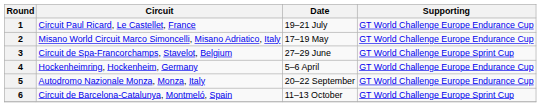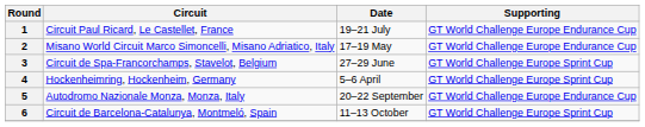 <table class="wikitable" style="font-size: 85%;">
 <tr>
 <th>Round</th>
 <th>Circuit</th>
 <th>Date</th>
 <th>Supporting</th>
 </tr>
 <tr>
 <th>1</th>
 <td> <a href='#'>Circuit Paul Ricard</a>, <a href='#'>Le Castellet</a>, <a href='#'>France</a></td>
 <td>19–21 July</td>
 <td><a href='#'>GT World Challenge Europe Endurance Cup</a></td>
 </tr>
 <tr>
 <th>2</th>
 <td> <a href='#'>Misano World Circuit Marco Simoncelli</a>, <a href='#'>Misano Adriatico</a>, <a href='#'>Italy</a></td>
 <td>17–19 May</td>
 <td><a href='#'>GT World Challenge Europe Endurance Cup</a></td>
 </tr>
 <tr>
 <th>3</th>
 <td> <a href='#'>Circuit de Spa-Francorchamps</a>, <a href='#'>Stavelot</a>, <a href='#'>Belgium</a></td>
 <td>27–29 June</td>
 <td><a href='#'>GT World Challenge Europe Sprint Cup</a></td>
 </tr>
 <tr>
 <th>4</th>
 <td> <a href='#'>Hockenheimring</a>, <a href='#'>Hockenheim</a>, <a href='#'>Germany</a></td>
 <td>5–6 April</td>
-<td><a href='#'>GT World Challenge Europe Endurance Cup</a></td>
+<td><a href='#'>GT World Challenge Europe Sprint Cup</a></td>
 </tr>
 <tr>
 <th>5</th>
 <td> <a href='#'>Autodromo Nazionale Monza</a>, <a href='#'>Monza</a>, <a href='#'>Italy</a></td>
 <td>20–22 September</td>
 <td><a href='#'>GT World Challenge Europe Endurance Cup</a></td>
 </tr>
 <tr>
 <th>6</th>
 <td> <a href='#'>Circuit de Barcelona-Catalunya</a>, <a href='#'>Montmeló</a>, <a href='#'>Spain</a></td>
 <td>11–13 October</td>
 <td><a href='#'>GT World Challenge Europe Sprint Cup</a></td>
 </tr>
 <tr>
 </tr>
 </table>
